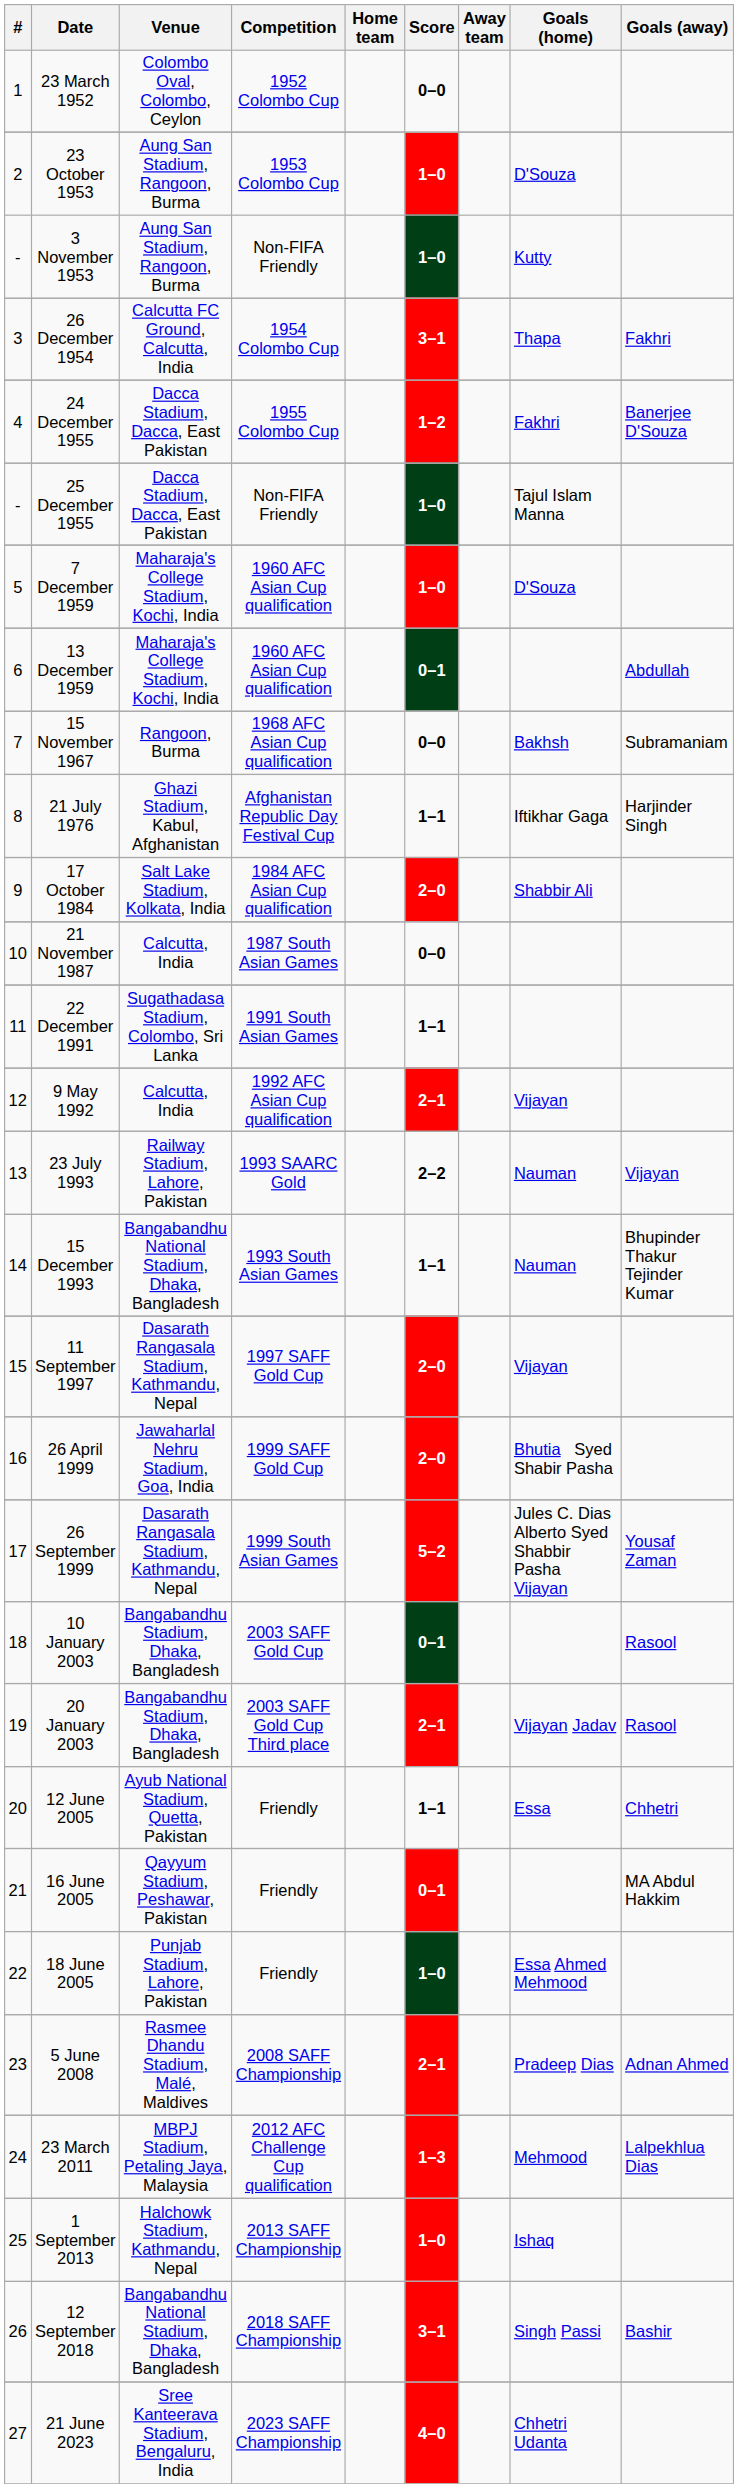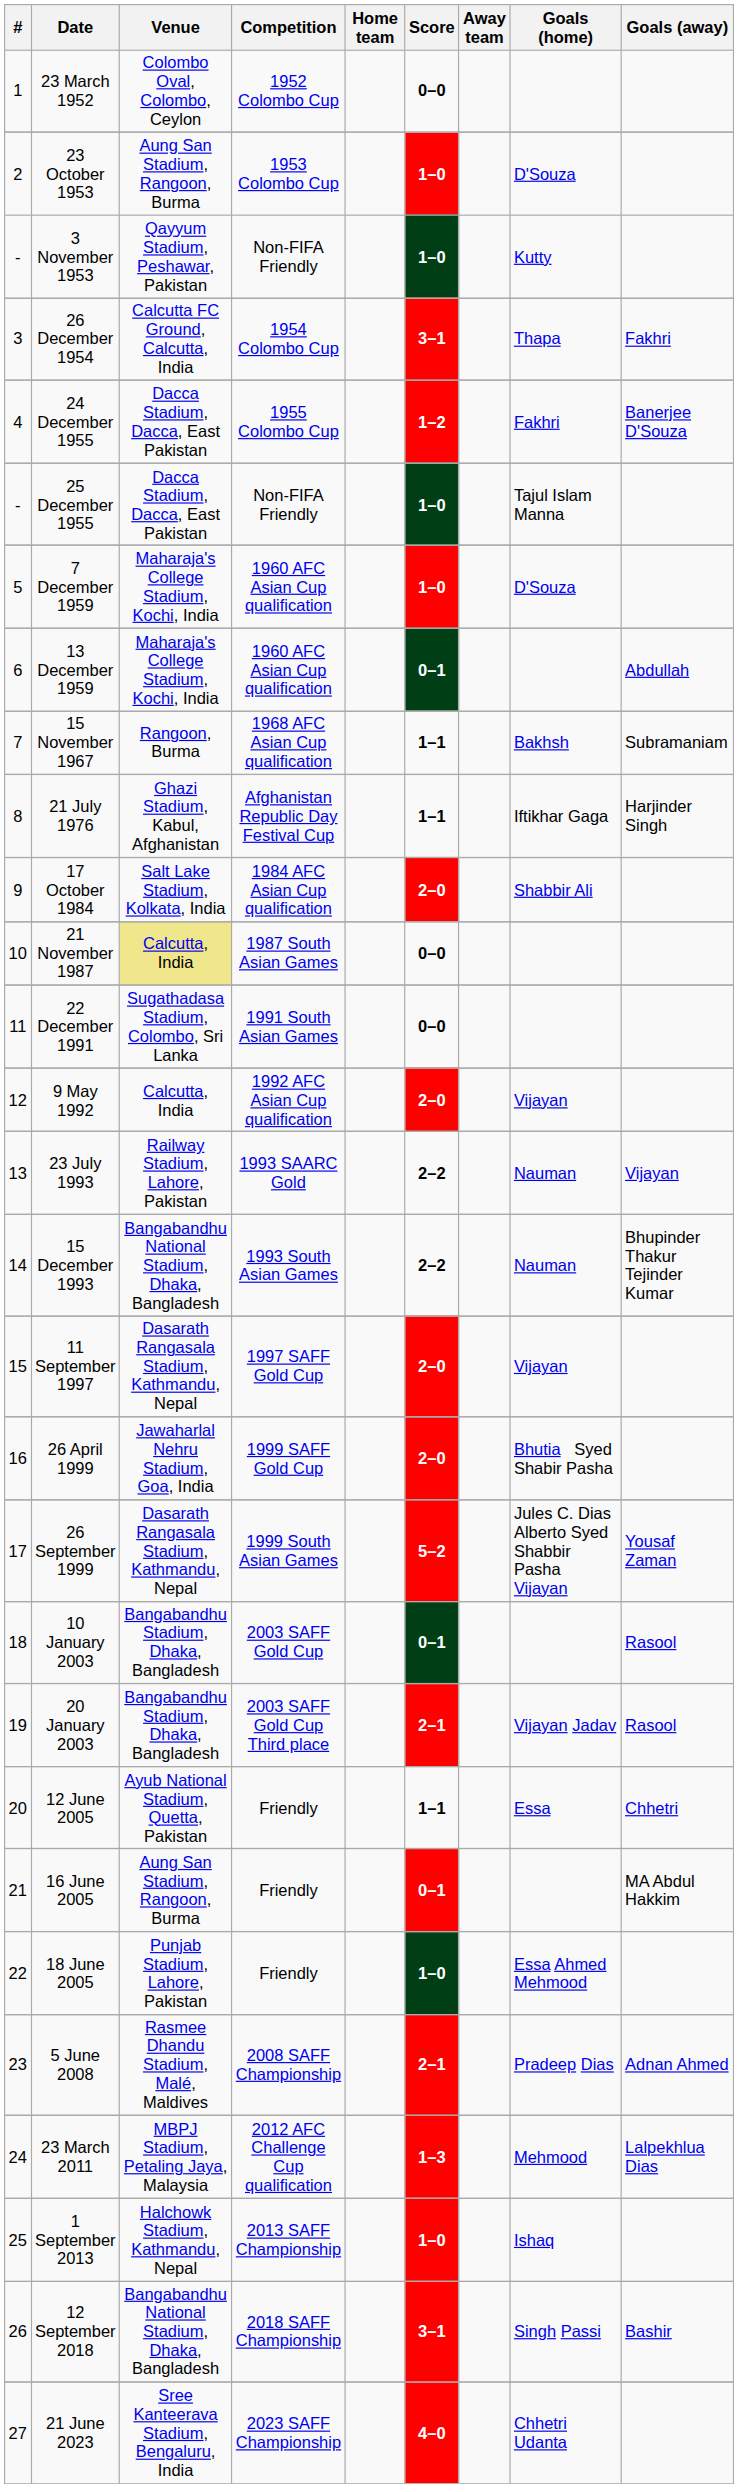 <table class="wikitable collapsible collapsed" style="width:100%; margin:0 left; font-size:88%">
 <tr>
 <th width="2%">#</th>
 <th class="unsortable" style="width:4%;">Date</th>
 <th style="width:11%;">Venue</th>
 <th style="width:8%;">Competition</th>
 <th style="width:8%;">Home team</th>
 <th style="width:5%;">Score</th>
 <th style="width:5%;">Away team</th>
 <th style="width:15%;">Goals (home)</th>
 <th style="width:15%;">Goals (away)</th>
 </tr>
 <tr style="text-align:center;">
 <td>1</td>
 <td>23 March 1952</td>
 <td><a href='#'>Colombo Oval</a>, <a href='#'>Colombo</a>, Ceylon</td>
 <td><a href='#'>1952 Colombo Cup</a></td>
 <td></td>
 <td style="color:#000000; background:#C0C0CO;"><strong>0–0</strong></td>
 <td></td>
 <td align="left"></td>
 <td align="left"></td>
 </tr>
 <tr style="text-align:center;">
 </tr>
 <tr style="text-align:center;">
 <td>2</td>
 <td>23 October 1953</td>
 <td><a href='#'>Aung San Stadium</a>, <a href='#'>Rangoon</a>, Burma</td>
 <td><a href='#'>1953 Colombo Cup</a></td>
 <td></td>
 <td style="color:#fff; background:#FF0000;"><strong>1–0</strong></td>
 <td></td>
 <td align="left"><a href='#'>D'Souza</a> </td>
 <td align="left"></td>
 </tr>
 <tr style="text-align:center;">
 <td>-</td>
 <td>3 November 1953</td>
-<td><a href='#'>Aung San Stadium</a>, <a href='#'>Rangoon</a>, Burma</td>
+<td><a href='#'>Qayyum Stadium</a>, <a href='#'>Peshawar</a>, Pakistan</td>
 <td>Non-FIFA Friendly</td>
 <td></td>
 <td style="color:#fff; background:#003F16;"><strong>1–0</strong></td>
 <td></td>
 <td align="left"><a href='#'>Kutty</a> </td>
 <td align="left"></td>
 </tr>
 <tr>
 </tr>
 <tr style="text-align:center;">
 <td>3</td>
 <td>26 December 1954</td>
 <td><a href='#'>Calcutta FC Ground</a>, <a href='#'>Calcutta</a>, India</td>
 <td><a href='#'>1954 Colombo Cup</a></td>
 <td></td>
 <td style="color:#fff; background:#FF0000;"><strong>3–1</strong></td>
 <td></td>
 <td align="left"><a href='#'>Thapa</a>   </td>
 <td align="left"><a href='#'>Fakhri</a> </td>
 </tr>
 <tr>
 </tr>
 <tr style="text-align:center;">
 <td>4</td>
 <td>24 December 1955</td>
 <td><a href='#'>Dacca Stadium</a>, <a href='#'>Dacca</a>, East Pakistan</td>
 <td><a href='#'>1955 Colombo Cup</a></td>
 <td></td>
 <td style="color:#fff; background:#FF0000;"><strong>1–2</strong></td>
 <td></td>
 <td align="left"><a href='#'>Fakhri</a> </td>
 <td align="left"><a href='#'>Banerjee</a>  <a href='#'>D'Souza</a> </td>
 </tr>
 <tr>
 </tr>
 <tr style="text-align:center;">
 <td>-</td>
 <td>25 December 1955</td>
 <td><a href='#'>Dacca Stadium</a>, <a href='#'>Dacca</a>, East Pakistan</td>
 <td>Non-FIFA Friendly</td>
 <td></td>
 <td style="color:#fff; background:#003F16;"><strong>1–0</strong></td>
 <td></td>
 <td align="left">Tajul Islam Manna </td>
 <td align="left"></td>
 </tr>
 <tr>
 </tr>
 <tr style="text-align:center;">
 <td>5</td>
 <td>7 December 1959</td>
 <td><a href='#'>Maharaja's College Stadium</a>, <a href='#'>Kochi</a>, India</td>
 <td><a href='#'>1960 AFC Asian Cup qualification</a></td>
 <td></td>
 <td style="color:#fff; background:#FF0000;"><strong>1–0</strong></td>
 <td></td>
 <td align="left"><a href='#'>D'Souza</a> </td>
 <td align="left"></td>
 </tr>
 <tr>
 </tr>
 <tr style="text-align:center;">
 <td>6</td>
 <td>13 December 1959</td>
 <td><a href='#'>Maharaja's College Stadium</a>, <a href='#'>Kochi</a>, India</td>
 <td><a href='#'>1960 AFC Asian Cup qualification</a></td>
 <td></td>
 <td style="color:#fff; background:#003F16;"><strong>0–1</strong></td>
 <td></td>
 <td align="left"></td>
 <td align="left"><a href='#'>Abdullah</a> </td>
 </tr>
 <tr>
 </tr>
 <tr style="text-align:center;">
 <td>7</td>
 <td>15 November 1967</td>
 <td><a href='#'>Rangoon</a>, Burma</td>
 <td><a href='#'>1968 AFC Asian Cup qualification</a></td>
 <td></td>
-<td style="color:#000000; background:#C0C0CO;"><strong>0–0</strong></td>
+<td style="color:#000000; background:#C0C0CO;"><strong>1–1</strong></td>
 <td></td>
 <td align="left"><a href='#'>Bakhsh</a> </td>
 <td align="left">Subramaniam </td>
 </tr>
 <tr>
 </tr>
 <tr style="text-align:center;">
 <td>8</td>
 <td>21 July 1976</td>
 <td><a href='#'>Ghazi Stadium</a>, Kabul, Afghanistan</td>
 <td><a href='#'>Afghanistan Republic Day Festival Cup</a></td>
 <td></td>
 <td style="color:#000000; background:#C0C0CO;"><strong>1–1</strong></td>
 <td></td>
 <td align="left">Iftikhar Gaga </td>
 <td align="left">Harjinder Singh </td>
 </tr>
 <tr>
 </tr>
 <tr style="text-align:center;">
 <td>9</td>
 <td>17 October 1984</td>
 <td><a href='#'>Salt Lake Stadium</a>, <a href='#'>Kolkata</a>, India</td>
 <td><a href='#'>1984 AFC Asian Cup qualification</a></td>
 <td></td>
 <td style="color:#fff; background:#FF0000;"><strong>2–0</strong></td>
 <td></td>
 <td align="left"><a href='#'>Shabbir Ali</a> </td>
 <td align="left"></td>
 </tr>
 <tr>
 </tr>
 <tr style="text-align:center;">
 <td>10</td>
 <td>21 November 1987</td>
-<td><a href='#'>Calcutta</a>, India</td>
+<td style="background: khaki;"><a href='#'>Calcutta</a>, India</td>
 <td><a href='#'>1987 South Asian Games</a></td>
 <td></td>
 <td style="color:#000000; background:#C0C0CO;"><strong>0–0</strong></td>
 <td></td>
 <td align="left"></td>
 <td align="left"></td>
 </tr>
 <tr>
 </tr>
 <tr style="text-align:center;">
 <td>11</td>
 <td>22 December 1991</td>
 <td><a href='#'>Sugathadasa Stadium</a>, <a href='#'>Colombo</a>, Sri Lanka</td>
 <td><a href='#'>1991 South Asian Games</a></td>
 <td></td>
-<td style="color:#000000; background:#C0C0CO;"><strong>1–1</strong></td>
+<td style="color:#000000; background:#C0C0CO;"><strong>0–0</strong></td>
 <td></td>
 <td align="left"></td>
 <td align="left"></td>
 </tr>
 <tr>
 </tr>
 <tr style="text-align:center;">
 <td>12</td>
 <td>9 May 1992</td>
 <td><a href='#'>Calcutta</a>, India</td>
 <td><a href='#'>1992 AFC Asian Cup qualification</a></td>
 <td></td>
-<td style="color:#fff; background:#FF0000;"><strong>2–1</strong></td>
+<td style="color:#fff; background:#FF0000;"><strong>2–0</strong></td>
 <td></td>
 <td align="left"><a href='#'>Vijayan</a> </td>
 <td align="left"></td>
 </tr>
 <tr>
 </tr>
 <tr style="text-align:center;">
 <td>13</td>
 <td>23 July 1993</td>
 <td><a href='#'>Railway Stadium</a>, <a href='#'>Lahore</a>, Pakistan</td>
 <td><a href='#'>1993 SAARC Gold</a></td>
 <td></td>
 <td style="color:#000000; background:#C0C0CO;"><strong>2–2</strong></td>
 <td></td>
 <td align="left"><a href='#'>Nauman</a> </td>
 <td align="left"><a href='#'>Vijayan</a> </td>
 </tr>
 <tr>
 </tr>
 <tr style="text-align:center;">
 <td>14</td>
 <td>15 December 1993</td>
 <td><a href='#'>Bangabandhu National Stadium</a>, <a href='#'>Dhaka</a>, Bangladesh</td>
 <td><a href='#'>1993 South Asian Games</a></td>
 <td></td>
-<td style="color:#000000; background:#C0C0CO;"><strong>1–1</strong></td>
+<td style="color:#000000; background:#C0C0CO;"><strong>2–2</strong></td>
 <td></td>
 <td align="left"><a href='#'>Nauman</a>  </td>
 <td align="left">Bhupinder Thakur  Tejinder Kumar </td>
 </tr>
 <tr>
 </tr>
 <tr style="text-align:center;">
 <td>15</td>
 <td>11 September 1997</td>
 <td><a href='#'>Dasarath Rangasala Stadium</a>, <a href='#'>Kathmandu</a>, Nepal</td>
 <td><a href='#'>1997 SAFF Gold Cup</a></td>
 <td></td>
 <td style="color:#fff; background:#FF0000;"><strong>2–0</strong></td>
 <td></td>
 <td align="left"><a href='#'>Vijayan</a> </td>
 <td align="left"></td>
 </tr>
 <tr>
 </tr>
 <tr style="text-align:center;">
 <td>16</td>
 <td>26 April 1999</td>
 <td><a href='#'>Jawaharlal Nehru Stadium</a>, <a href='#'>Goa</a>, India</td>
 <td><a href='#'>1999 SAFF Gold Cup</a></td>
 <td></td>
 <td style="color:#fff; background:#FF0000;"><strong>2–0</strong></td>
 <td></td>
 <td align="left"><a href='#'>Bhutia</a>   Syed Shabir Pasha </td>
 <td align="left"></td>
 </tr>
 <tr>
 </tr>
 <tr style="text-align:center;">
 <td>17</td>
 <td>26 September 1999</td>
 <td><a href='#'>Dasarath Rangasala Stadium</a>, <a href='#'>Kathmandu</a>, Nepal</td>
 <td><a href='#'>1999 South Asian Games</a></td>
 <td></td>
 <td style="color:#fff; background:#FF0000;"><strong>5–2</strong></td>
 <td></td>
 <td align="left">Jules C. Dias Alberto  Syed Shabbir Pasha <a href='#'>Vijayan</a> </td>
 <td align="left"><a href='#'>Yousaf</a>  <a href='#'>Zaman</a> </td>
 </tr>
 <tr>
 </tr>
 <tr style="text-align:center;">
 <td>18</td>
 <td>10 January 2003</td>
 <td><a href='#'>Bangabandhu Stadium</a>, <a href='#'>Dhaka</a>, Bangladesh</td>
 <td><a href='#'>2003 SAFF Gold Cup</a></td>
 <td></td>
 <td style="color:#fff; background:#003F16;"><strong>0–1</strong></td>
 <td></td>
 <td align="left"></td>
 <td align="left"><a href='#'>Rasool</a> </td>
 </tr>
 <tr>
 </tr>
 <tr style="text-align:center;">
 <td>19</td>
 <td>20 January 2003</td>
 <td><a href='#'>Bangabandhu Stadium</a>, <a href='#'>Dhaka</a>, Bangladesh</td>
 <td><a href='#'>2003 SAFF Gold Cup Third place</a></td>
 <td></td>
 <td style="color:#fff; background:#FF0000;"><strong>2–1</strong></td>
 <td></td>
 <td align="left"><a href='#'>Vijayan</a>  <a href='#'>Jadav</a> </td>
 <td align="left"><a href='#'>Rasool</a> </td>
 </tr>
 <tr>
 </tr>
 <tr style="text-align:center;">
 <td>20</td>
 <td>12 June 2005</td>
 <td><a href='#'>Ayub National Stadium</a>, <a href='#'>Quetta</a>, Pakistan</td>
 <td>Friendly</td>
 <td></td>
 <td style="color:#000000; background:#C0C0CO;"><strong>1–1</strong></td>
 <td></td>
 <td align="left"><a href='#'>Essa</a> </td>
 <td align="left"><a href='#'>Chhetri</a> </td>
 </tr>
 <tr>
 </tr>
 <tr style="text-align:center;">
 <td>21</td>
 <td>16 June 2005</td>
-<td><a href='#'>Qayyum Stadium</a>, <a href='#'>Peshawar</a>, Pakistan</td>
+<td><a href='#'>Aung San Stadium</a>, <a href='#'>Rangoon</a>, Burma</td>
 <td>Friendly</td>
 <td></td>
 <td style="color:#fff; background:#FF0000;"><strong>0–1</strong></td>
 <td></td>
 <td align="left"></td>
 <td align="left">MA Abdul Hakkim </td>
 </tr>
 <tr>
 </tr>
 <tr style="text-align:center;">
 <td>22</td>
 <td>18 June 2005</td>
 <td><a href='#'>Punjab Stadium</a>, <a href='#'>Lahore</a>, Pakistan</td>
 <td>Friendly</td>
 <td></td>
 <td style="color:#fff; background:#003F16;"><strong>1–0</strong></td>
 <td></td>
 <td align="left"><a href='#'>Essa</a>  <a href='#'>Ahmed</a>  <a href='#'>Mehmood</a> </td>
 <td align="left"></td>
 </tr>
 <tr>
 </tr>
 <tr style="text-align:center;">
 <td>23</td>
 <td>5 June 2008</td>
 <td><a href='#'>Rasmee Dhandu Stadium</a>, <a href='#'>Malé</a>, Maldives</td>
 <td><a href='#'>2008 SAFF Championship</a></td>
 <td></td>
 <td style="color:#fff; background:#FF0000;"><strong>2–1</strong></td>
 <td></td>
 <td align="left"><a href='#'>Pradeep</a>  <a href='#'>Dias</a> </td>
 <td align="left"><a href='#'>Adnan Ahmed</a> </td>
 </tr>
 <tr>
 </tr>
 <tr style="text-align:center;">
 <td>24</td>
 <td>23 March 2011</td>
 <td><a href='#'>MBPJ Stadium</a>, <a href='#'>Petaling Jaya</a>, Malaysia</td>
 <td><a href='#'>2012 AFC Challenge Cup qualification</a></td>
 <td></td>
 <td style="color:#fff; background:#FF0000;"><strong>1–3</strong></td>
 <td></td>
 <td align="left"><a href='#'>Mehmood</a> </td>
 <td align="left"><a href='#'>Lalpekhlua</a>  <a href='#'>Dias</a> </td>
 </tr>
 <tr>
 </tr>
 <tr style="text-align:center;">
 <td>25</td>
 <td>1 September 2013</td>
 <td><a href='#'>Halchowk Stadium</a>, <a href='#'>Kathmandu</a>, Nepal</td>
 <td><a href='#'>2013 SAFF Championship</a></td>
 <td></td>
 <td style="color:#fff; background:#FF0000;"><strong>1–0</strong></td>
 <td></td>
 <td align="left"><a href='#'>Ishaq</a> </td>
 <td align="left"></td>
 </tr>
 <tr>
 </tr>
 <tr style="text-align:center;">
 <td>26</td>
 <td>12 September 2018</td>
 <td><a href='#'>Bangabandhu National Stadium</a>, <a href='#'>Dhaka</a>, Bangladesh</td>
 <td><a href='#'>2018 SAFF Championship</a></td>
 <td></td>
 <td style="color:#fff; background:#FF0000;"><strong>3–1</strong></td>
 <td></td>
 <td align="left"><a href='#'>Singh</a>  <a href='#'>Passi</a> </td>
 <td align="left"><a href='#'>Bashir</a> </td>
 </tr>
 <tr>
 </tr>
 <tr style="text-align:center;">
 <td>27</td>
 <td>21 June 2023</td>
 <td><a href='#'>Sree Kanteerava Stadium</a>, <a href='#'>Bengaluru</a>, India</td>
 <td><a href='#'>2023 SAFF Championship</a></td>
 <td></td>
 <td style="color:#fff; background:#FF0000;"><strong>4–0</strong></td>
 <td></td>
 <td align="left"><a href='#'>Chhetri</a>  <a href='#'>Udanta</a> </td>
 <td align="left"></td>
 </tr>
 </table>
